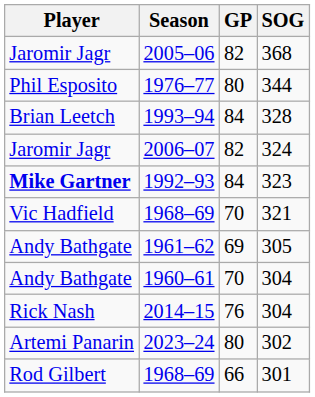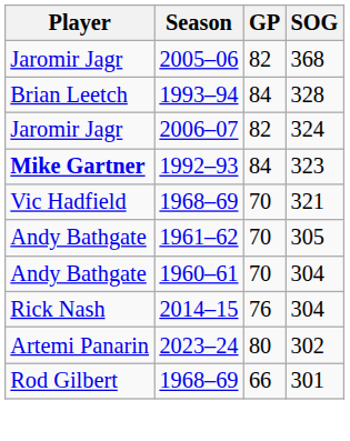 <table class="wikitable">
 <tr>
 <th>Player</th>
 <th>Season</th>
 <th>GP</th>
 <th>SOG</th>
 </tr>
 <tr>
 <td><a href='#'>Jaromir Jagr</a></td>
 <td><a href='#'>2005–06</a></td>
 <td>82</td>
 <td>368</td>
-</tr>
-<tr>
-<td><a href='#'>Phil Esposito</a></td>
-<td><a href='#'>1976–77</a></td>
-<td>80</td>
-<td>344</td>
 </tr>
 <tr>
 <td><a href='#'>Brian Leetch</a></td>
 <td><a href='#'>1993–94</a></td>
 <td>84</td>
 <td>328</td>
 </tr>
 <tr>
 <td><a href='#'>Jaromir Jagr</a></td>
 <td><a href='#'>2006–07</a></td>
 <td>82</td>
 <td>324</td>
 </tr>
 <tr>
 <td><strong><a href='#'>Mike Gartner</a></strong></td>
 <td><a href='#'>1992–93</a></td>
 <td>84</td>
 <td>323</td>
 </tr>
 <tr>
 <td><a href='#'>Vic Hadfield</a></td>
 <td><a href='#'>1968–69</a></td>
 <td>70</td>
 <td>321</td>
 </tr>
 <tr>
 <td><a href='#'>Andy Bathgate</a></td>
 <td><a href='#'>1961–62</a></td>
-<td>69</td>
+<td>70</td>
 <td>305</td>
 </tr>
 <tr>
 <td><a href='#'>Andy Bathgate</a></td>
 <td><a href='#'>1960–61</a></td>
 <td>70</td>
 <td>304</td>
 </tr>
 <tr>
 <td><a href='#'>Rick Nash</a></td>
 <td><a href='#'>2014–15</a></td>
 <td>76</td>
 <td>304</td>
 </tr>
 <tr>
 <td><a href='#'>Artemi Panarin</a></td>
 <td><a href='#'>2023–24</a></td>
 <td>80</td>
 <td>302</td>
 </tr>
 <tr>
 <td><a href='#'>Rod Gilbert</a></td>
 <td><a href='#'>1968–69</a></td>
 <td>66</td>
 <td>301</td>
 </tr>
 </table>
